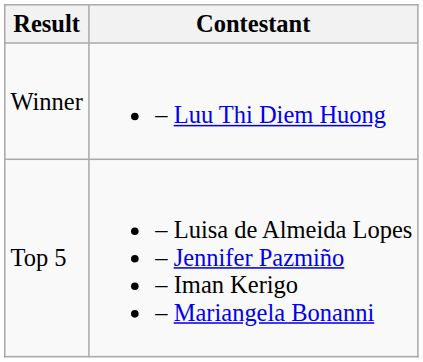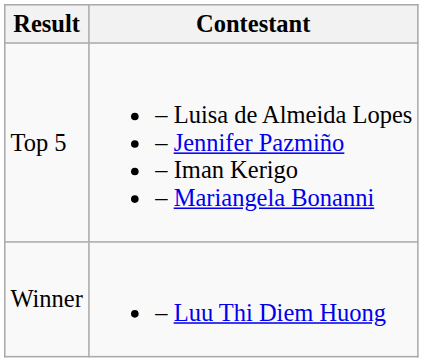 <table class="wikitable">
 <tr>
 <th>Result</th>
 <th>Contestant</th>
 </tr>
 <tr>
+<td>Top 5</td>
+<td><br><ul><li> – Luisa de Almeida Lopes</li><li> – <a href='#'>Jennifer Pazmiño</a></li><li> – Iman Kerigo</li><li> – <a href='#'>Mariangela Bonanni</a></li></ul></td>
+</tr>
+<tr>
 <td>Winner</td>
 <td><br><ul><li> – <a href='#'>Luu Thi Diem Huong</a></li></ul></td>
 </tr>
-<tr>
-<td>Top 5</td>
-<td><br><ul><li> – Luisa de Almeida Lopes</li><li> – <a href='#'>Jennifer Pazmiño</a></li><li> – Iman Kerigo</li><li> – <a href='#'>Mariangela Bonanni</a></li></ul></td>
-</tr>
 </table>
